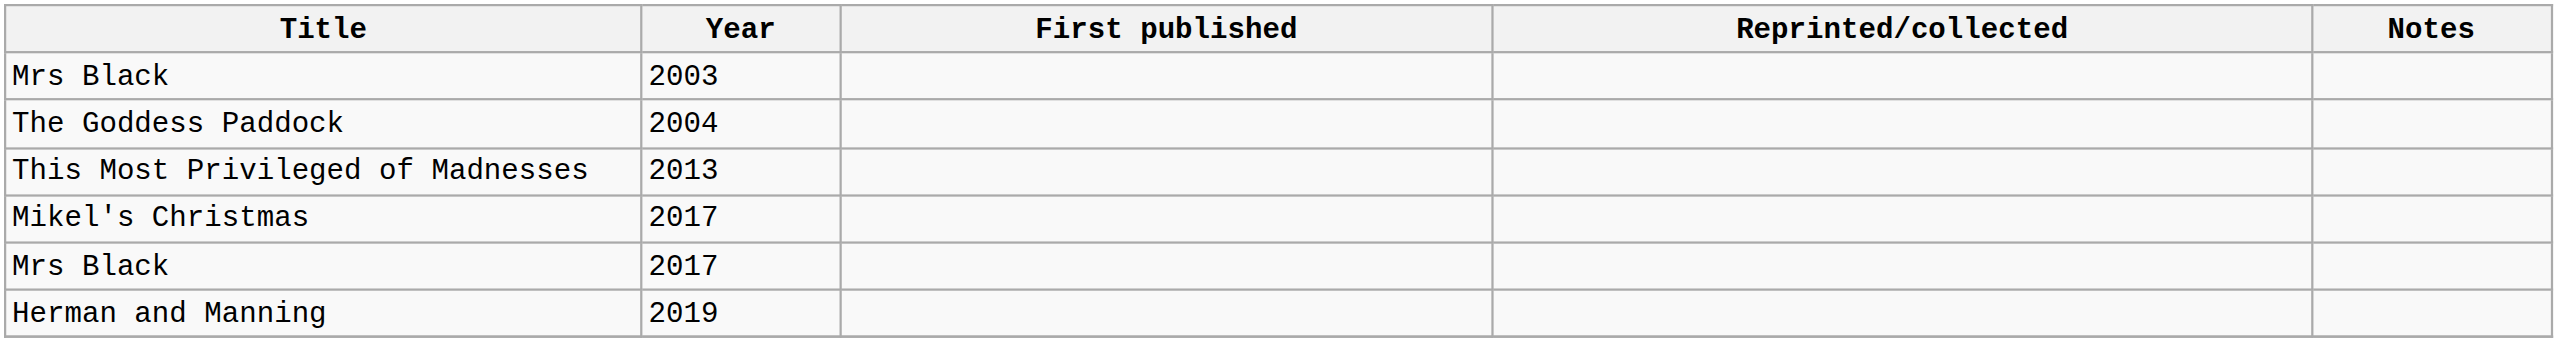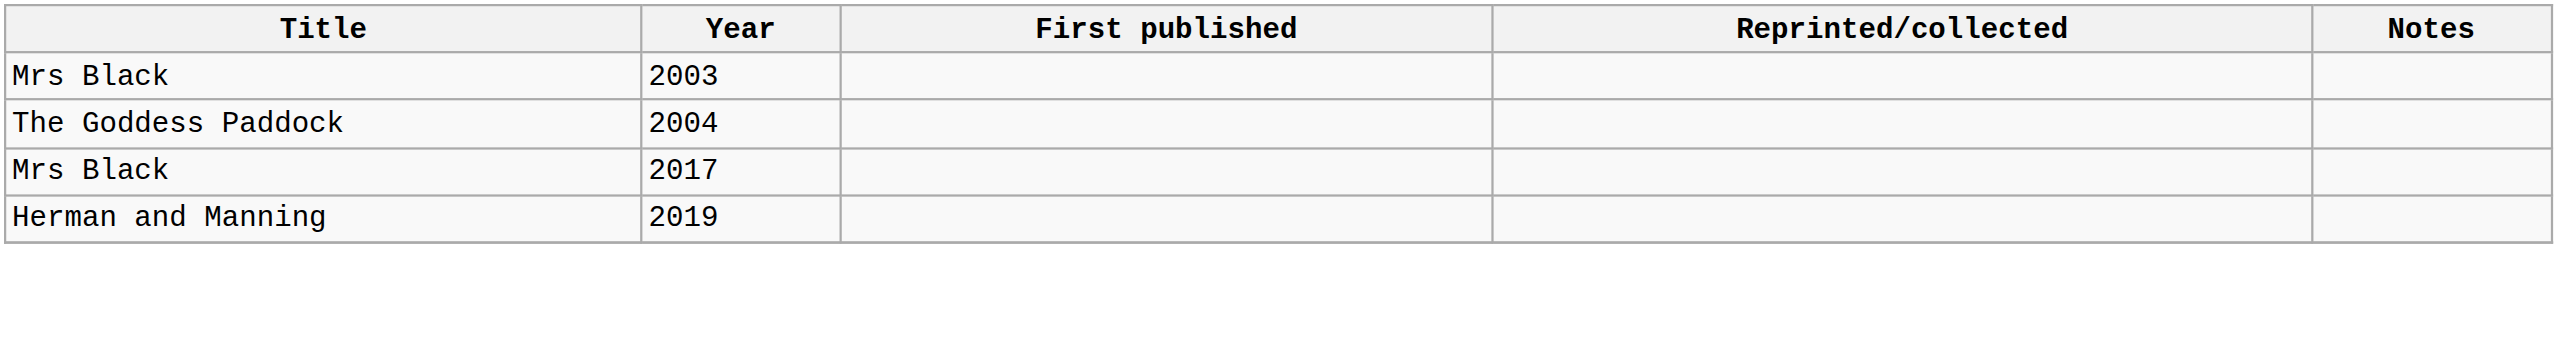 <table class='wikitable sortable' width='90%'>
 <tr>
 <th width=25%>Title</th>
 <th>Year</th>
 <th>First published</th>
 <th>Reprinted/collected</th>
 <th>Notes</th>
 </tr>
 <tr>
 <td>Mrs Black</td>
 <td>2003</td>
 <td></td>
 <td></td>
 <td></td>
 </tr>
 <tr>
 <td>The Goddess Paddock</td>
 <td>2004</td>
 <td></td>
 <td></td>
 <td></td>
 </tr>
 <tr>
-<td>This Most Privileged of Madnesses</td>
-<td>2013</td>
-<td></td>
-<td></td>
-<td></td>
-</tr>
-<tr>
-<td>Mikel's Christmas</td>
-<td>2017</td>
-<td></td>
-<td></td>
-<td></td>
-</tr>
-<tr>
 <td>Mrs Black</td>
 <td>2017</td>
 <td></td>
 <td></td>
 <td></td>
 </tr>
 <tr>
 <td>Herman and Manning</td>
 <td>2019</td>
 <td></td>
 <td></td>
 <td></td>
 </tr>
 <tr>
 </tr>
 </table>
